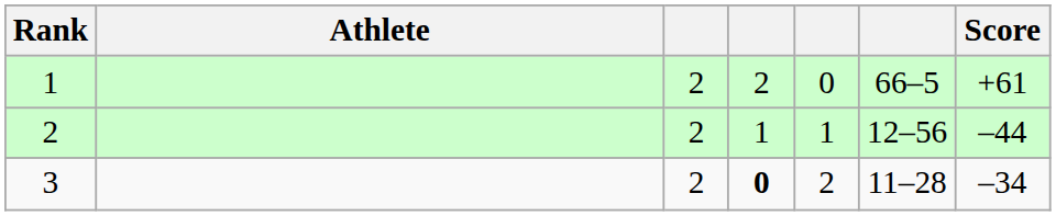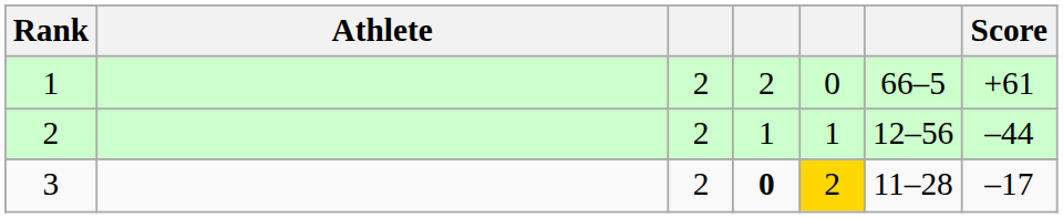 <table class="wikitable" style="text-align: center;">
 <tr>
 <th width=25>Rank</th>
 <th width=275>Athlete</th>
 <th width=25></th>
 <th width=25></th>
 <th width=25></th>
 <th width=40></th>
 <th width=40>Score</th>
 </tr>
 <tr bgcolor=ccffcc>
 <td>1</td>
 <td align=left></td>
 <td>2</td>
 <td>2</td>
 <td>0</td>
 <td>66–5</td>
 <td>+61</td>
 </tr>
 <tr bgcolor=ccffcc>
 <td>2</td>
 <td align=left></td>
 <td>2</td>
 <td>1</td>
 <td>1</td>
 <td>12–56</td>
 <td>–44</td>
 </tr>
 <tr>
 <td>3</td>
 <td align=left></td>
 <td>2</td>
 <td><strong>0</strong></td>
-<td>2</td>
+<td style="background: gold;">2</td>
 <td>11–28</td>
-<td>–34</td>
+<td>–17</td>
 </tr>
 </table>
